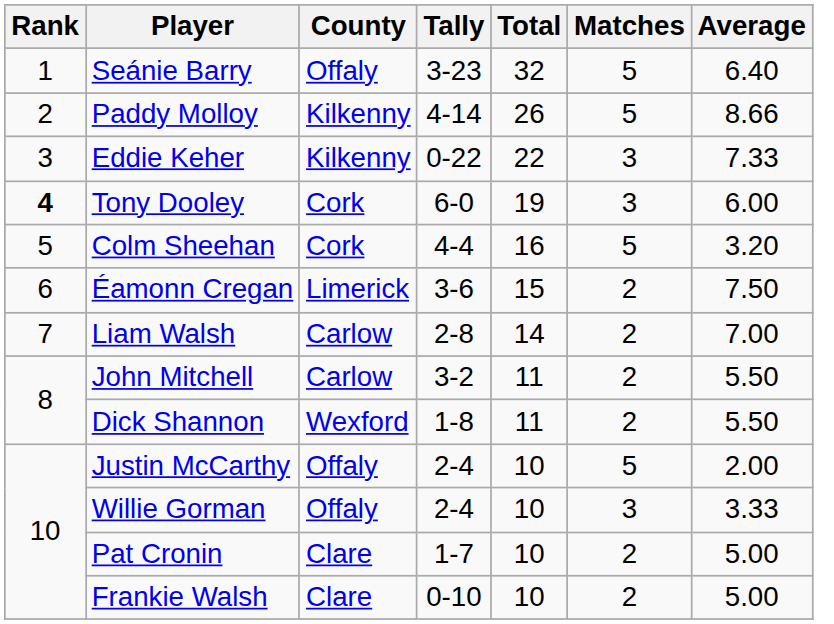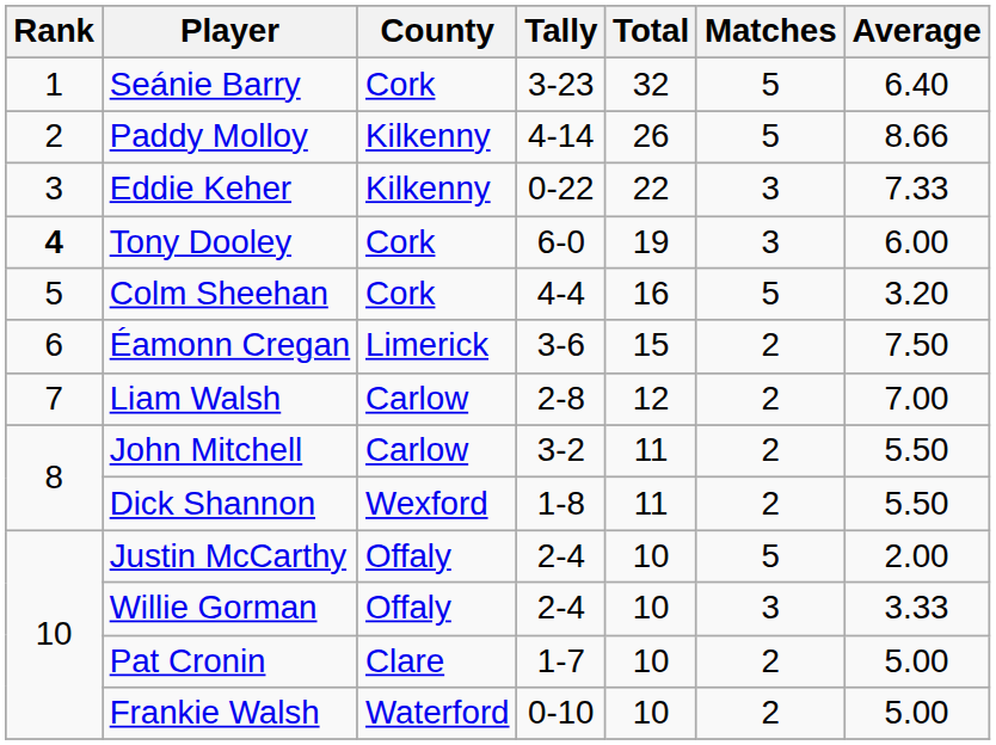 <table class="wikitable">
 <tr>
 <th>Rank</th>
 <th>Player</th>
 <th>County</th>
 <th>Tally</th>
 <th>Total</th>
 <th>Matches</th>
 <th>Average</th>
 </tr>
 <tr>
 <td rowspan=1 align=center>1</td>
 <td><a href='#'>Seánie Barry</a></td>
-<td><a href='#'>Offaly</a></td>
+<td><a href='#'>Cork</a></td>
 <td align=center>3-23</td>
 <td align=center>32</td>
 <td align=center>5</td>
 <td align=center>6.40</td>
 </tr>
 <tr>
 <td rowspan=1 align=center>2</td>
 <td><a href='#'>Paddy Molloy</a></td>
 <td><a href='#'>Kilkenny</a></td>
 <td align=center>4-14</td>
 <td align=center>26</td>
 <td align=center>5</td>
 <td align=center>8.66</td>
 </tr>
 <tr>
 <td rowspan=1 align=center>3</td>
 <td><a href='#'>Eddie Keher</a></td>
 <td><a href='#'>Kilkenny</a></td>
 <td align=center>0-22</td>
 <td align=center>22</td>
 <td align=center>3</td>
 <td align=center>7.33</td>
 </tr>
 <tr>
 <td rowspan=1 align=center><strong>4</strong></td>
 <td><a href='#'>Tony Dooley</a></td>
 <td><a href='#'>Cork</a></td>
 <td align=center>6-0</td>
 <td align=center>19</td>
 <td align=center>3</td>
 <td align=center>6.00</td>
 </tr>
 <tr>
 <td rowspan=1 align=center>5</td>
 <td><a href='#'>Colm Sheehan</a></td>
 <td><a href='#'>Cork</a></td>
 <td align=center>4-4</td>
 <td align=center>16</td>
 <td align=center>5</td>
 <td align=center>3.20</td>
 </tr>
 <tr>
 <td rowspan=1 align=center>6</td>
 <td><a href='#'>Éamonn Cregan</a></td>
 <td><a href='#'>Limerick</a></td>
 <td align=center>3-6</td>
 <td align=center>15</td>
 <td align=center>2</td>
 <td align=center>7.50</td>
 </tr>
 <tr>
 <td rowspan=1 align=center>7</td>
 <td><a href='#'>Liam Walsh</a></td>
 <td><a href='#'>Carlow</a></td>
 <td align=center>2-8</td>
-<td align=center>14</td>
+<td align=center>12</td>
 <td align=center>2</td>
 <td align=center>7.00</td>
 </tr>
 <tr>
 <td rowspan=2 align=center>8</td>
 <td><a href='#'>John Mitchell</a></td>
 <td><a href='#'>Carlow</a></td>
 <td align=center>3-2</td>
 <td align=center>11</td>
 <td align=center>2</td>
 <td align=center>5.50</td>
 </tr>
 <tr>
 <td><a href='#'>Dick Shannon</a></td>
 <td><a href='#'>Wexford</a></td>
 <td align=center>1-8</td>
 <td align=center>11</td>
 <td align=center>2</td>
 <td align=center>5.50</td>
 </tr>
 <tr>
 <td rowspan=4 align=center>10</td>
 <td><a href='#'>Justin McCarthy</a></td>
 <td><a href='#'>Offaly</a></td>
 <td align=center>2-4</td>
 <td align=center>10</td>
 <td align=center>5</td>
 <td align=center>2.00</td>
 </tr>
 <tr>
 <td><a href='#'>Willie Gorman</a></td>
 <td><a href='#'>Offaly</a></td>
 <td align=center>2-4</td>
 <td align=center>10</td>
 <td align=center>3</td>
 <td align=center>3.33</td>
 </tr>
 <tr>
 <td><a href='#'>Pat Cronin</a></td>
 <td><a href='#'>Clare</a></td>
 <td align=center>1-7</td>
 <td align=center>10</td>
 <td align=center>2</td>
 <td align=center>5.00</td>
 </tr>
 <tr>
 <td><a href='#'>Frankie Walsh</a></td>
-<td><a href='#'>Clare</a></td>
+<td><a href='#'>Waterford</a></td>
 <td align=center>0-10</td>
 <td align=center>10</td>
 <td align=center>2</td>
 <td align=center>5.00</td>
 </tr>
 </table>
